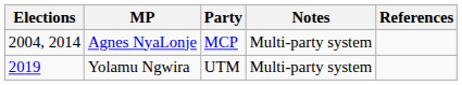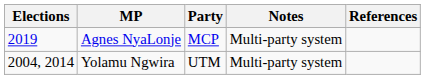 <table class="wikitable">
 <tr>
 <th>Elections</th>
 <th>MP</th>
 <th>Party</th>
 <th>Notes</th>
 <th>References</th>
 </tr>
 <tr>
-<td>2004, 2014</td>
+<td><a href='#'>2019</a></td>
 <td><a href='#'>Agnes NyaLonje</a></td>
 <td><a href='#'>MCP</a></td>
 <td>Multi-party system</td>
 <td></td>
 </tr>
 <tr>
-<td><a href='#'>2019</a></td>
+<td>2004, 2014</td>
 <td>Yolamu Ngwira</td>
 <td>UTM</td>
 <td>Multi-party system</td>
 <td></td>
 </tr>
 </table>
